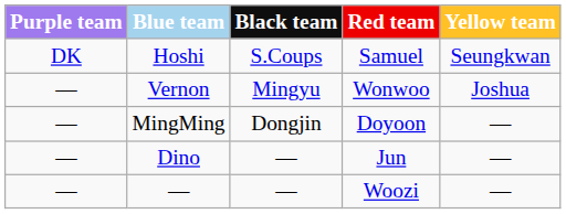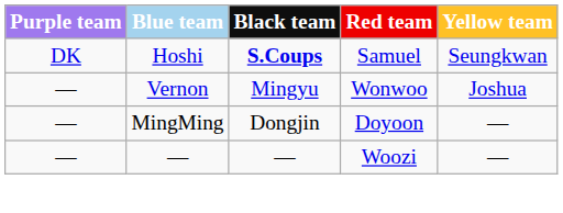 <table class="wikitable">
 <tr>
 <th style="background:#9F79EE; color:white">Purple team</th>
 <th style="background:#A4D3EE; color:white">Blue team</th>
 <th style="background:#0E0E0E; color:white">Black team</th>
 <th style="background:#EE0000; color:white">Red team</th>
 <th style="background:#FFC125; color:white">Yellow team</th>
 </tr>
 <tr style="background:#F9F9F9; text-align:center;">
 <td><a href='#'>DK</a></td>
 <td><a href='#'>Hoshi</a></td>
-<td><a href='#'>S.Coups</a></td>
+<td><strong><a href='#'>S.Coups</a></strong></td>
 <td><a href='#'>Samuel</a></td>
 <td><a href='#'>Seungkwan</a></td>
 </tr>
 <tr style="background:#F9F9F9; text-align:center;">
 <td>―</td>
 <td><a href='#'>Vernon</a></td>
 <td><a href='#'>Mingyu</a></td>
 <td><a href='#'>Wonwoo</a></td>
 <td><a href='#'>Joshua</a></td>
 </tr>
 <tr style="background:#F9F9F9; text-align:center;">
 <td>―</td>
 <td>MingMing</td>
 <td>Dongjin</td>
 <td><a href='#'>Doyoon</a></td>
 <td>―</td>
 </tr>
 <tr style="background:#F9F9F9; text-align:center;">
 <td>―</td>
-<td><a href='#'>Dino</a></td>
-<td>―</td>
-<td><a href='#'>Jun</a></td>
-<td>―</td>
-</tr>
-<tr style="background:#F9F9F9; text-align:center;">
-<td>―</td>
 <td>―</td>
 <td>―</td>
 <td><a href='#'>Woozi</a></td>
 <td>―</td>
 </tr>
 </table>
